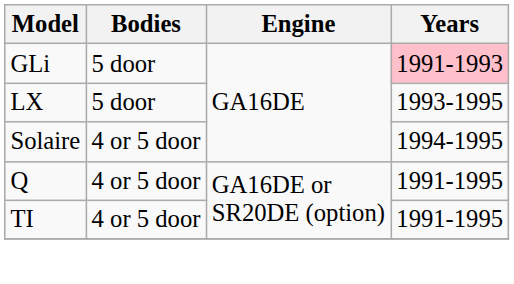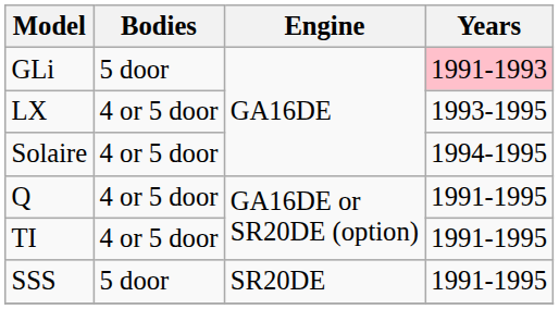 <table class="wikitable">
 <tr>
 <th>Model</th>
 <th>Bodies</th>
 <th>Engine</th>
 <th>Years</th>
 </tr>
 <tr>
 <td>GLi</td>
 <td>5 door</td>
 <td rowspan="3">GA16DE</td>
 <td style="background: pink;">1991-1993</td>
 </tr>
 <tr>
 <td>LX</td>
-<td>5 door</td>
+<td>4 or 5 door</td>
 <td>1993-1995</td>
 </tr>
 <tr>
 <td>Solaire</td>
 <td>4 or 5 door</td>
 <td>1994-1995 </td>
 </tr>
 <tr>
 <td>Q</td>
 <td>4 or 5 door</td>
 <td rowspan="2">GA16DE or<br>SR20DE (option)</td>
 <td>1991-1995</td>
 </tr>
 <tr>
 <td>TI</td>
 <td>4 or 5 door</td>
 <td>1991-1995</td>
 </tr>
 <tr>
+<td>SSS</td>
+<td>5 door</td>
+<td>SR20DE</td>
+<td>1991-1995</td>
+</tr>
+<tr>
 </tr>
 </table>
